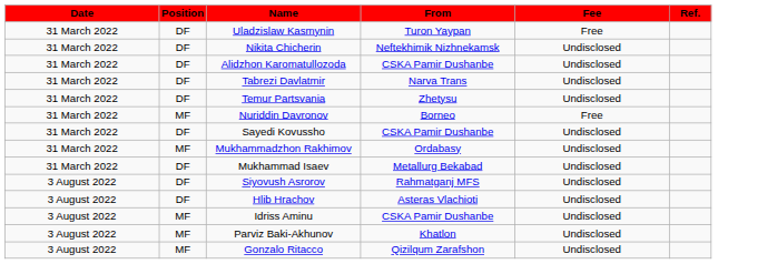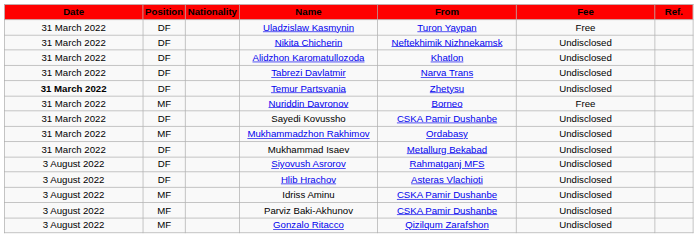 <table class="wikitable"  style="text-align:center; font-size:90%; ">
 <tr>
 <th style="background:#FF0000; color:#000000; width:200px;">Date</th>
 <th style="background:#FF0000; color:#000000; width:50px;">Position</th>
+<th style="background:#FF0000; color:#000000; width:50px;">Nationality</th>
 <th style="background:#FF0000; color:#000000; width:200px;">Name</th>
 <th style="background:#FF0000; color:#000000; width:200px;">From</th>
 <th style="background:#FF0000; color:#000000; width:200px;">Fee</th>
 <th style="background:#FF0000; color:#000000; width:50px;">Ref.</th>
 </tr>
 <tr>
 <td>31 March 2022</td>
 <td>DF</td>
+<td></td>
 <td><a href='#'>Uladzislaw Kasmynin</a></td>
 <td><a href='#'>Turon Yaypan</a></td>
 <td>Free</td>
 <td></td>
 </tr>
 <tr>
 <td>31 March 2022</td>
 <td>DF</td>
+<td></td>
 <td><a href='#'>Nikita Chicherin</a></td>
 <td><a href='#'>Neftekhimik Nizhnekamsk</a></td>
 <td>Undisclosed</td>
 <td></td>
 </tr>
 <tr>
 <td>31 March 2022</td>
 <td>DF</td>
+<td></td>
 <td><a href='#'>Alidzhon Karomatullozoda</a></td>
-<td><a href='#'>CSKA Pamir Dushanbe</a></td>
+<td><a href='#'>Khatlon</a></td>
 <td>Undisclosed</td>
 <td></td>
 </tr>
 <tr>
 <td>31 March 2022</td>
 <td>DF</td>
+<td></td>
 <td><a href='#'>Tabrezi Davlatmir</a></td>
 <td><a href='#'>Narva Trans</a></td>
 <td>Undisclosed</td>
 <td></td>
 </tr>
 <tr>
-<td>31 March 2022</td>
+<td><strong>31 March 2022</strong></td>
 <td>DF</td>
+<td></td>
 <td><a href='#'>Temur Partsvania</a></td>
 <td><a href='#'>Zhetysu</a></td>
 <td>Undisclosed</td>
 <td></td>
 </tr>
 <tr>
 <td>31 March 2022</td>
 <td>MF</td>
+<td></td>
 <td><a href='#'>Nuriddin Davronov</a></td>
 <td><a href='#'>Borneo</a></td>
 <td>Free</td>
 <td></td>
 </tr>
 <tr>
 <td>31 March 2022</td>
 <td>DF</td>
+<td></td>
 <td>Sayedi Kovussho</td>
 <td><a href='#'>CSKA Pamir Dushanbe</a></td>
 <td>Undisclosed</td>
 <td></td>
 </tr>
 <tr>
 <td>31 March 2022</td>
 <td>MF</td>
+<td></td>
 <td><a href='#'>Mukhammadzhon Rakhimov</a></td>
 <td><a href='#'>Ordabasy</a></td>
 <td>Undisclosed</td>
 <td></td>
 </tr>
 <tr>
 <td>31 March 2022</td>
 <td>DF</td>
+<td></td>
 <td>Mukhammad Isaev</td>
 <td><a href='#'>Metallurg Bekabad</a></td>
 <td>Undisclosed</td>
 <td></td>
 </tr>
 <tr>
 <td>3 August 2022</td>
 <td>DF</td>
+<td></td>
 <td><a href='#'>Siyovush Asrorov</a></td>
 <td><a href='#'>Rahmatganj MFS</a></td>
 <td>Undisclosed</td>
 <td></td>
 </tr>
 <tr>
 <td>3 August 2022</td>
 <td>DF</td>
+<td></td>
 <td><a href='#'>Hlib Hrachov</a></td>
 <td><a href='#'>Asteras Vlachioti</a></td>
 <td>Undisclosed</td>
 <td></td>
 </tr>
 <tr>
 <td>3 August 2022</td>
 <td>MF</td>
+<td></td>
 <td>Idriss Aminu</td>
 <td><a href='#'>CSKA Pamir Dushanbe</a></td>
 <td>Undisclosed</td>
 <td></td>
 </tr>
 <tr>
 <td>3 August 2022</td>
 <td>MF</td>
+<td></td>
 <td>Parviz Baki-Akhunov</td>
-<td><a href='#'>Khatlon</a></td>
+<td><a href='#'>CSKA Pamir Dushanbe</a></td>
 <td>Undisclosed</td>
 <td></td>
 </tr>
 <tr>
 <td>3 August 2022</td>
 <td>MF</td>
+<td></td>
 <td><a href='#'>Gonzalo Ritacco</a></td>
 <td><a href='#'>Qizilqum Zarafshon</a></td>
 <td>Undisclosed</td>
 <td></td>
 </tr>
 </table>
